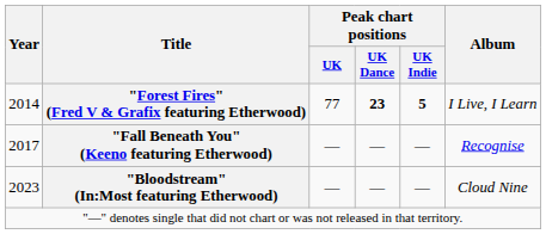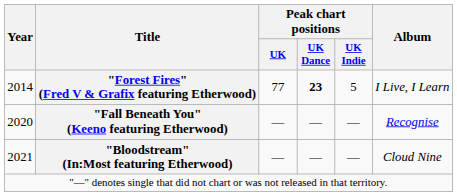 <table class="wikitable plainrowheaders" style="text-align:center;">
 <tr>
 <th scope="col" rowspan="2">Year</th>
 <th scope="col" rowspan="2">Title</th>
 <th scope="col" colspan="3">Peak chart positions</th>
 <th scope="col" rowspan="2">Album</th>
 </tr>
 <tr>
 <th scope="col" style="width:3em;font-size:85%;"><a href='#'>UK</a><br></th>
 <th scope="col" style="width:3em;font-size:85%;"><a href='#'>UK<br>Dance</a><br></th>
 <th scope="col" style="width:3em;font-size:85%;"><a href='#'>UK<br>Indie</a><br></th>
 </tr>
 <tr>
 <td>2014</td>
 <th scope="row">"<a href='#'>Forest Fires</a>"<br><span>(<a href='#'>Fred V & Grafix</a> featuring Etherwood)</span></th>
 <td>77</td>
 <td><strong>23</strong></td>
-<td><strong>5</strong></td>
+<td>5</td>
 <td><em>I Live, I Learn</em></td>
 </tr>
 <tr>
-<td>2017</td>
+<td>2020</td>
 <th scope="row">"Fall Beneath You"<br><span>(<a href='#'>Keeno</a> featuring Etherwood)</span></th>
 <td>—</td>
 <td>—</td>
 <td>—</td>
 <td><em><a href='#'>Recognise</a></em></td>
 </tr>
 <tr>
-<td>2023</td>
+<td>2021</td>
 <th scope="row">"Bloodstream"<br><span>(In:Most featuring Etherwood)</span></th>
 <td>—</td>
 <td>—</td>
 <td>—</td>
 <td><em>Cloud Nine</em></td>
 </tr>
 <tr>
 <td colspan="18" style="font-size:85%">"—" denotes single that did not chart or was not released in that territory.</td>
 </tr>
 </table>
